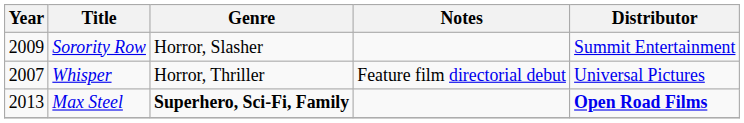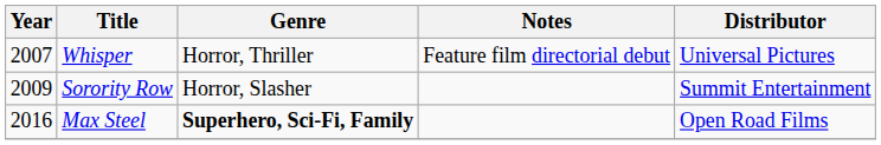 <table class="wikitable">
 <tr>
 <th>Year</th>
 <th>Title</th>
 <th>Genre</th>
 <th>Notes</th>
 <th>Distributor</th>
 </tr>
 <tr>
+<td>2007</td>
+<td><em><a href='#'>Whisper</a></em></td>
+<td>Horror, Thriller</td>
+<td>Feature film <a href='#'>directorial debut</a></td>
+<td><a href='#'>Universal Pictures</a></td>
+</tr>
+<tr>
 <td>2009</td>
 <td><em><a href='#'>Sorority Row</a></em></td>
 <td>Horror, Slasher</td>
 <td></td>
 <td><a href='#'>Summit Entertainment</a></td>
 </tr>
 <tr>
-<td>2007</td>
-<td><em><a href='#'>Whisper</a></em></td>
-<td>Horror, Thriller</td>
-<td>Feature film <a href='#'>directorial debut</a></td>
-<td><a href='#'>Universal Pictures</a></td>
-</tr>
-<tr>
-<td>2013</td>
+<td>2016</td>
 <td><em><a href='#'>Max Steel</a></em></td>
 <td><strong>Superhero, Sci-Fi, Family</strong></td>
 <td></td>
-<td><strong><a href='#'>Open Road Films</a></strong></td>
+<td><a href='#'>Open Road Films</a></td>
 </tr>
 <tr>
 </tr>
 </table>
